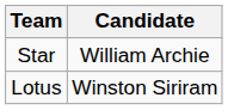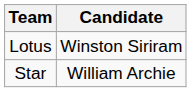 <table class="wikitable" style="text-align:center">
 <tr>
 <th>Team</th>
 <th>Candidate</th>
 </tr>
 <tr>
+<td>Lotus</td>
+<td>Winston Siriram</td>
+</tr>
+<tr>
 <td>Star</td>
 <td>William Archie</td>
 </tr>
-<tr>
-<td>Lotus</td>
-<td>Winston Siriram</td>
-</tr>
 </table>
